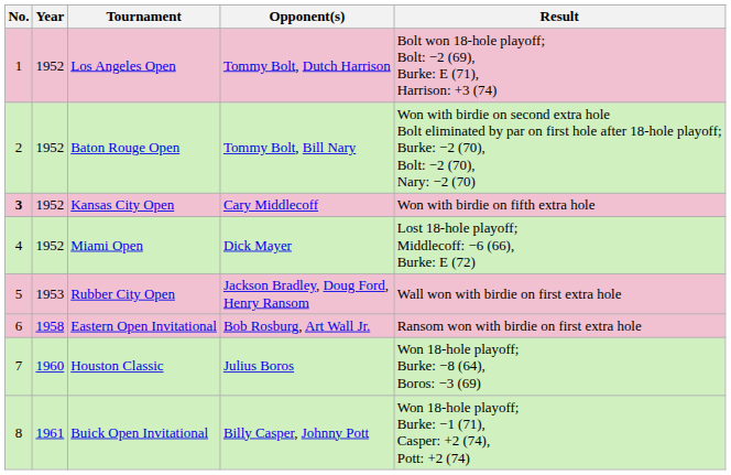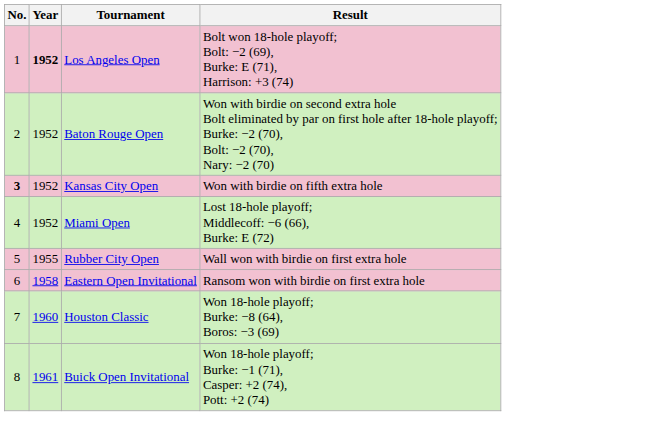 <table class="wikitable" style="font-size:95%;">
 <tr>
 <th>No.</th>
 <th>Year</th>
 <th>Tournament</th>
-<th>Opponent(s)</th>
 <th>Result</th>
 </tr>
 <tr style="background:#F2C1D1;">
 <td align=center>1</td>
-<td>1952</td>
+<td><strong>1952</strong></td>
 <td><a href='#'>Los Angeles Open</a></td>
-<td> <a href='#'>Tommy Bolt</a>,  <a href='#'>Dutch Harrison</a></td>
 <td>Bolt won 18-hole playoff;<br>Bolt: −2 (69),<br>Burke: E (71),<br>Harrison: +3 (74)</td>
 </tr>
 <tr style="background:#D0F0C0;">
 <td align=center>2</td>
 <td>1952</td>
 <td><a href='#'>Baton Rouge Open</a></td>
-<td> <a href='#'>Tommy Bolt</a>,  <a href='#'>Bill Nary</a></td>
 <td>Won with birdie on second extra hole<br>Bolt eliminated by par on first hole after 18-hole playoff;<br>Burke: −2 (70),<br>Bolt: −2 (70),<br>Nary: −2 (70)</td>
 </tr>
 <tr style="background:#F2C1D1;">
 <td align=center><strong>3</strong></td>
 <td>1952</td>
 <td><a href='#'>Kansas City Open</a></td>
-<td> <a href='#'>Cary Middlecoff</a></td>
 <td>Won with birdie on fifth extra hole</td>
 </tr>
 <tr style="background:#D0F0C0;">
 <td align=center>4</td>
 <td>1952</td>
 <td><a href='#'>Miami Open</a></td>
-<td> <a href='#'>Dick Mayer</a></td>
 <td>Lost 18-hole playoff;<br>Middlecoff: −6 (66),<br>Burke: E (72)</td>
 </tr>
 <tr style="background:#F2C1D1;">
 <td align=center>5</td>
-<td>1953</td>
+<td>1955</td>
 <td><a href='#'>Rubber City Open</a></td>
-<td> <a href='#'>Jackson Bradley</a>,  <a href='#'>Doug Ford</a>,<br> <a href='#'>Henry Ransom</a></td>
 <td>Wall won with birdie on first extra hole</td>
 </tr>
 <tr style="background:#F2C1D1;">
 <td align=center>6</td>
 <td><a href='#'>1958</a></td>
 <td><a href='#'>Eastern Open Invitational</a></td>
-<td> <a href='#'>Bob Rosburg</a>,  <a href='#'>Art Wall Jr.</a></td>
 <td>Ransom won with birdie on first extra hole</td>
 </tr>
 <tr style="background:#D0F0C0;">
 <td align=center>7</td>
 <td><a href='#'>1960</a></td>
 <td><a href='#'>Houston Classic</a></td>
-<td> <a href='#'>Julius Boros</a></td>
 <td>Won 18-hole playoff;<br>Burke: −8 (64),<br>Boros: −3 (69)</td>
 </tr>
 <tr style="background:#D0F0C0;">
 <td align=center>8</td>
 <td><a href='#'>1961</a></td>
 <td><a href='#'>Buick Open Invitational</a></td>
-<td> <a href='#'>Billy Casper</a>,  <a href='#'>Johnny Pott</a></td>
 <td>Won 18-hole playoff;<br>Burke: −1 (71),<br>Casper: +2 (74),<br>Pott: +2 (74)</td>
 </tr>
 </table>
